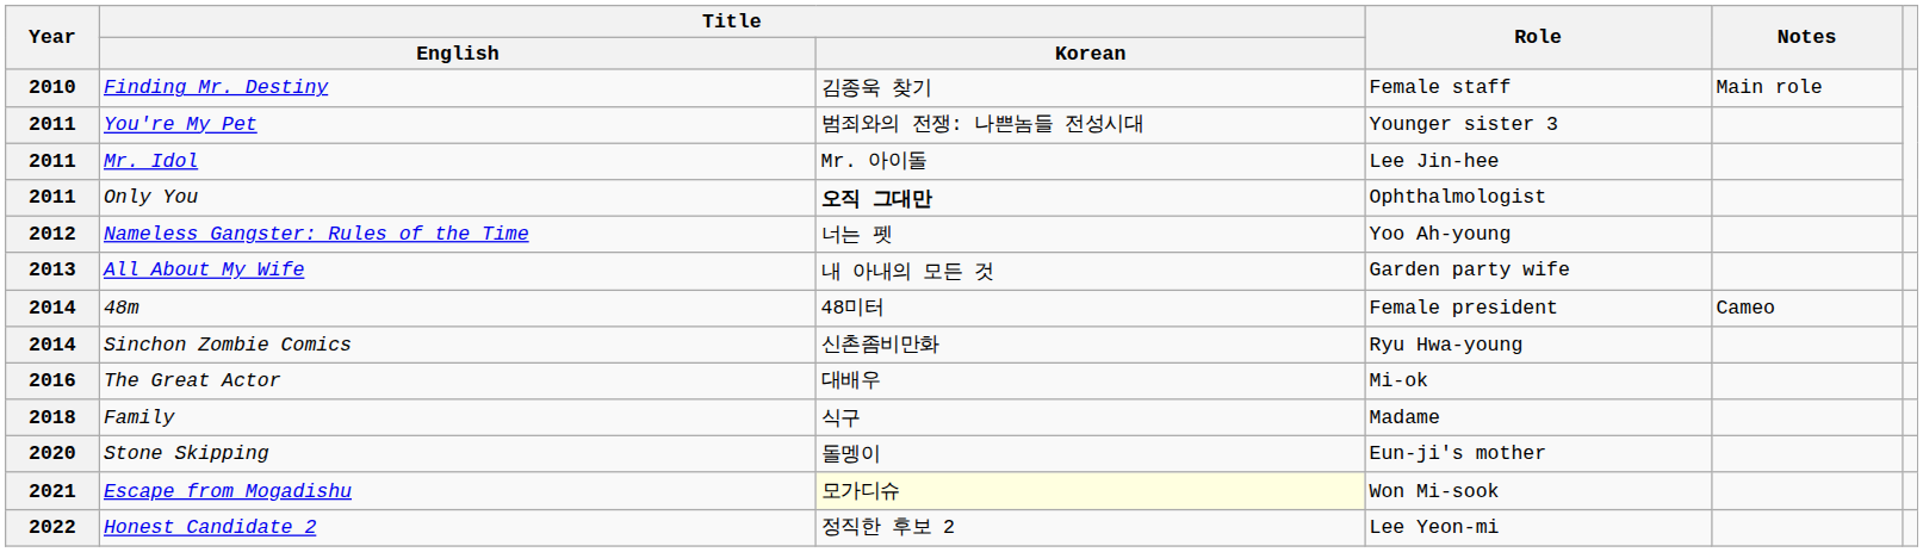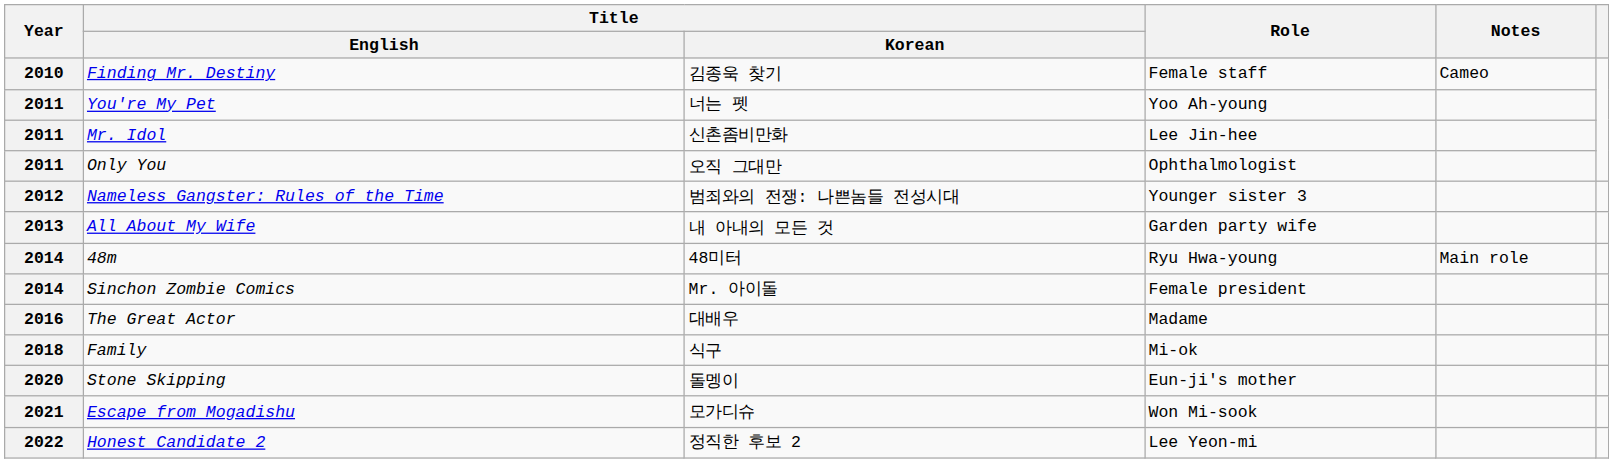 <table class="wikitable sortable plainrowheaders" style="clear:none; font-size:100%; padding:0 auto; width:100%; margin:auto">
 <tr>
 <th scope="col" rowspan="2">Year</th>
 <th scope="col" colspan="2">Title</th>
 <th scope="col" rowspan="2">Role</th>
 <th scope="col" rowspan="2">Notes</th>
 <th scope="col" rowspan="2" class="unsortable"></th>
 </tr>
 <tr>
 <th>English</th>
 <th>Korean</th>
 </tr>
 <tr>
 <th scope="row">2010</th>
 <td><em><a href='#'>Finding Mr. Destiny</a></em></td>
 <td>김종욱 찾기</td>
 <td>Female staff</td>
-<td>Main role</td>
+<td>Cameo</td>
 <td rowspan="4"></td>
 </tr>
 <tr>
 <th scope="row">2011</th>
 <td><em><a href='#'>You're My Pet</a></em></td>
-<td>범죄와의 전쟁: 나쁜놈들 전성시대</td>
-<td>Younger sister 3</td>
+<td>너는 펫</td>
+<td>Yoo Ah-young</td>
 <td></td>
 </tr>
 <tr>
 <th scope="row">2011</th>
 <td><em><a href='#'>Mr. Idol</a></em></td>
-<td>Mr. 아이돌</td>
+<td>신촌좀비만화</td>
 <td>Lee Jin-hee</td>
 <td></td>
 </tr>
 <tr>
 <th scope="row">2011</th>
 <td><em>Only You</em></td>
-<td><strong>오직 그대만</strong></td>
+<td>오직 그대만</td>
 <td>Ophthalmologist</td>
 <td></td>
 </tr>
 <tr>
 <th scope="row">2012</th>
 <td><em><a href='#'>Nameless Gangster: Rules of the Time</a></em></td>
-<td>너는 펫</td>
-<td>Yoo Ah-young</td>
+<td>범죄와의 전쟁: 나쁜놈들 전성시대</td>
+<td>Younger sister 3</td>
 <td></td>
 <td></td>
 </tr>
 <tr>
 <th scope="row">2013</th>
 <td><em><a href='#'>All About My Wife</a></em></td>
 <td>내 아내의 모든 것</td>
 <td>Garden party wife</td>
 <td></td>
 <td></td>
 </tr>
 <tr>
 <th scope="row">2014</th>
 <td><em>48m</em></td>
 <td>48미터</td>
-<td>Female president</td>
-<td>Cameo</td>
+<td>Ryu Hwa-young</td>
+<td>Main role</td>
 <td></td>
 </tr>
 <tr>
 <th scope="row">2014</th>
 <td><em>Sinchon Zombie Comics</em></td>
-<td>신촌좀비만화</td>
-<td>Ryu Hwa-young</td>
+<td>Mr. 아이돌</td>
+<td>Female president</td>
 <td></td>
 <td></td>
 </tr>
 <tr>
 <th scope="row">2016</th>
 <td><em>The Great Actor</em></td>
 <td>대배우</td>
-<td>Mi-ok</td>
+<td>Madame</td>
 <td></td>
 <td></td>
 </tr>
 <tr>
 <th scope="row">2018</th>
 <td><em>Family</em></td>
 <td>식구</td>
-<td>Madame</td>
+<td>Mi-ok</td>
 <td></td>
 <td></td>
 </tr>
 <tr>
 <th scope="row">2020</th>
 <td><em>Stone Skipping</em></td>
 <td>돌멩이</td>
 <td>Eun-ji's mother</td>
 <td></td>
 <td></td>
 </tr>
 <tr>
 <th scope="row">2021</th>
 <td><em><a href='#'>Escape from Mogadishu</a></em></td>
-<td style="background: lightyellow;">모가디슈</td>
+<td>모가디슈</td>
 <td>Won Mi-sook</td>
 <td></td>
 <td></td>
 </tr>
 <tr>
 <th scope="row">2022</th>
 <td><em><a href='#'>Honest Candidate 2</a></em></td>
 <td>정직한 후보 2</td>
 <td>Lee Yeon-mi</td>
 <td></td>
 <td></td>
 </tr>
 </table>
